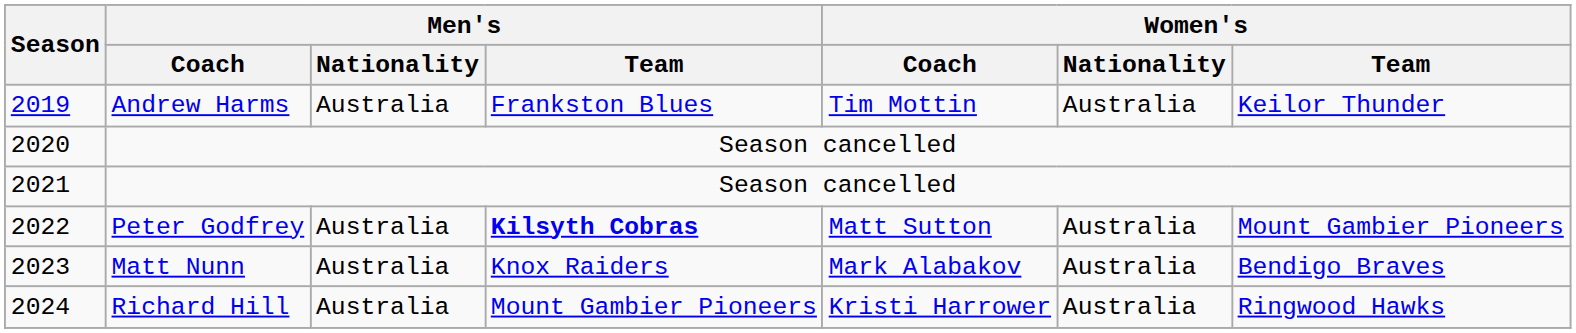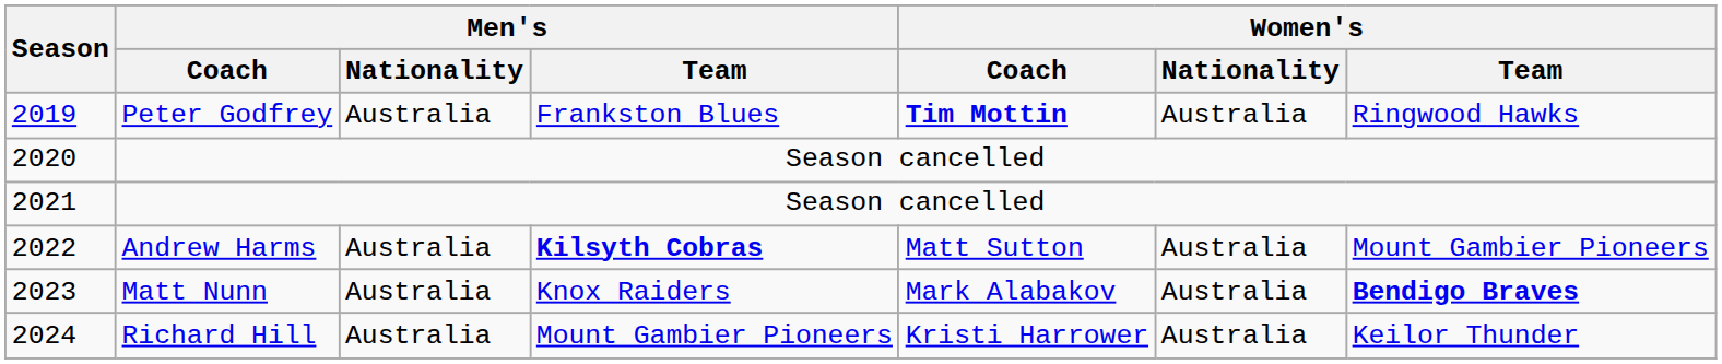 <table class="wikitable">
 <tr>
 <th rowspan="2">Season</th>
 <th colspan="3">Men's</th>
 <th colspan="3">Women's</th>
 </tr>
 <tr>
 <th>Coach</th>
 <th>Nationality</th>
 <th>Team</th>
 <th>Coach</th>
 <th>Nationality</th>
 <th>Team</th>
 </tr>
 <tr>
 <td><a href='#'>2019</a></td>
-<td><a href='#'>Andrew Harms</a></td>
+<td><a href='#'>Peter Godfrey</a></td>
 <td> Australia</td>
 <td><a href='#'>Frankston Blues</a></td>
-<td><a href='#'>Tim Mottin</a></td>
+<td><strong><a href='#'>Tim Mottin</a></strong></td>
 <td> Australia</td>
-<td><a href='#'>Keilor Thunder</a></td>
+<td><a href='#'>Ringwood Hawks</a></td>
 </tr>
 <tr>
 <td>2020</td>
 <td colspan="6" style="text-align:center;">Season cancelled</td>
 </tr>
 <tr>
 <td>2021</td>
 <td colspan="6" style="text-align:center;">Season cancelled</td>
 </tr>
 <tr>
 <td>2022</td>
-<td><a href='#'>Peter Godfrey</a></td>
+<td><a href='#'>Andrew Harms</a></td>
 <td> Australia</td>
 <td><strong><a href='#'>Kilsyth Cobras</a></strong></td>
 <td><a href='#'>Matt Sutton</a></td>
 <td> Australia</td>
 <td><a href='#'>Mount Gambier Pioneers</a></td>
 </tr>
 <tr>
 <td>2023</td>
 <td><a href='#'>Matt Nunn</a></td>
 <td> Australia</td>
 <td><a href='#'>Knox Raiders</a></td>
 <td><a href='#'>Mark Alabakov</a></td>
 <td> Australia</td>
-<td><a href='#'>Bendigo Braves</a></td>
+<td><strong><a href='#'>Bendigo Braves</a></strong></td>
 </tr>
 <tr>
 <td>2024</td>
 <td><a href='#'>Richard Hill</a></td>
 <td> Australia</td>
 <td><a href='#'>Mount Gambier Pioneers</a></td>
 <td><a href='#'>Kristi Harrower</a></td>
 <td> Australia</td>
-<td><a href='#'>Ringwood Hawks</a></td>
+<td><a href='#'>Keilor Thunder</a></td>
 </tr>
 </table>
